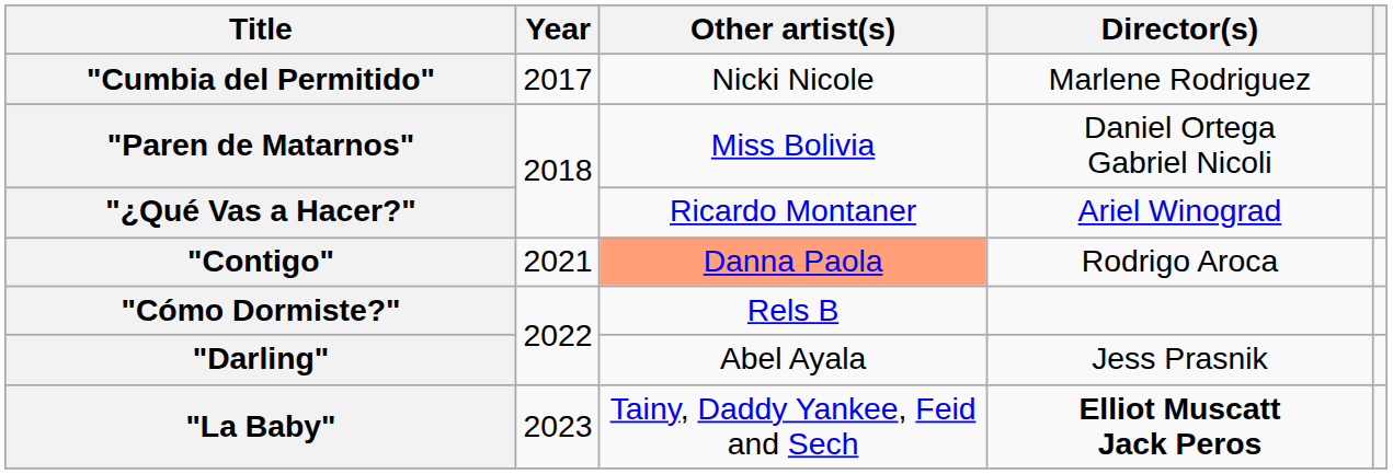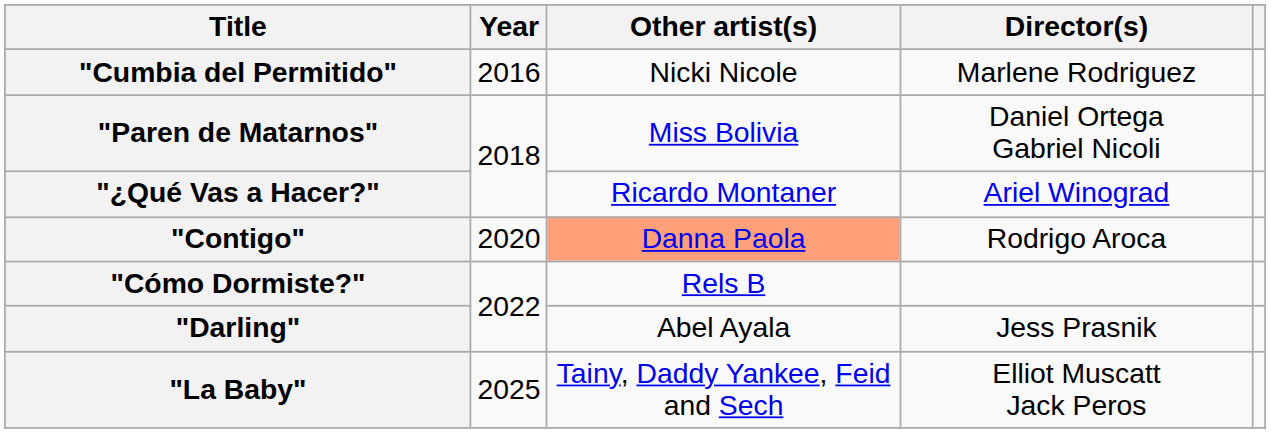 <table class="wikitable plainrowheaders" style="text-align:center;">
 <tr>
 <th scope="col" style="width:16em;">Title</th>
 <th scope="col">Year</th>
 <th scope="col" style="width:12em;">Other artist(s)</th>
 <th scope="col" style="width:12em;">Director(s)</th>
 <th scope="col"></th>
 </tr>
 <tr>
 <th scope="row">"Cumbia del Permitido"</th>
-<td>2017</td>
+<td>2016</td>
 <td>Nicki Nicole</td>
 <td>Marlene Rodriguez</td>
 <td></td>
 </tr>
 <tr>
 <th scope="row">"Paren de Matarnos"</th>
 <td rowspan="2">2018</td>
 <td><a href='#'>Miss Bolivia</a></td>
 <td>Daniel Ortega<br>Gabriel Nicoli</td>
 <td></td>
 </tr>
 <tr>
 <th scope="row">"¿Qué Vas a Hacer?"</th>
 <td><a href='#'>Ricardo Montaner</a></td>
 <td><a href='#'>Ariel Winograd</a></td>
 <td></td>
 </tr>
 <tr>
 <th scope="row">"Contigo"</th>
-<td>2021</td>
+<td>2020</td>
 <td style="background: lightsalmon;"><a href='#'>Danna Paola</a></td>
 <td>Rodrigo Aroca</td>
 <td></td>
 </tr>
 <tr>
 <th scope="row">"Cómo Dormiste?"</th>
 <td rowspan="2">2022</td>
 <td><a href='#'>Rels B</a></td>
 <td></td>
 <td></td>
 </tr>
 <tr>
 <th scope="row">"Darling"</th>
 <td>Abel Ayala</td>
 <td>Jess Prasnik</td>
 <td></td>
 </tr>
 <tr>
 <th scope="row">"La Baby"</th>
-<td>2023</td>
+<td>2025</td>
 <td><a href='#'>Tainy</a>, <a href='#'>Daddy Yankee</a>, <a href='#'>Feid</a> and <a href='#'>Sech</a></td>
-<td><strong>Elliot Muscatt<br>Jack Peros</strong></td>
+<td>Elliot Muscatt<br>Jack Peros</td>
 <td></td>
 </tr>
 </table>
